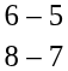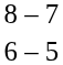 <table style="text-align:center">
 <tr>
 <th width=200></th>
 <th width=100></th>
 <th width=200></th>
 </tr>
 <tr>
 <td align=right><strong></strong></td>
-<td>6 – 5</td>
+<td>8 – 7</td>
 <td align=left></td>
 </tr>
 <tr>
 <td align=right><strong></strong></td>
-<td>8 – 7</td>
+<td>6 – 5</td>
 <td align=left></td>
 </tr>
 </table>
